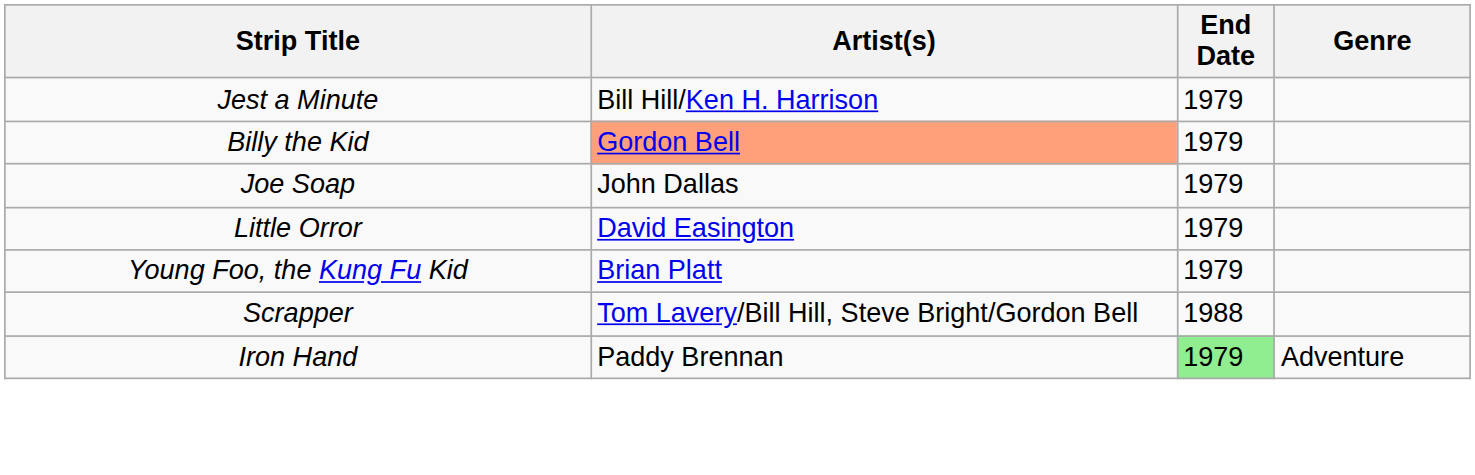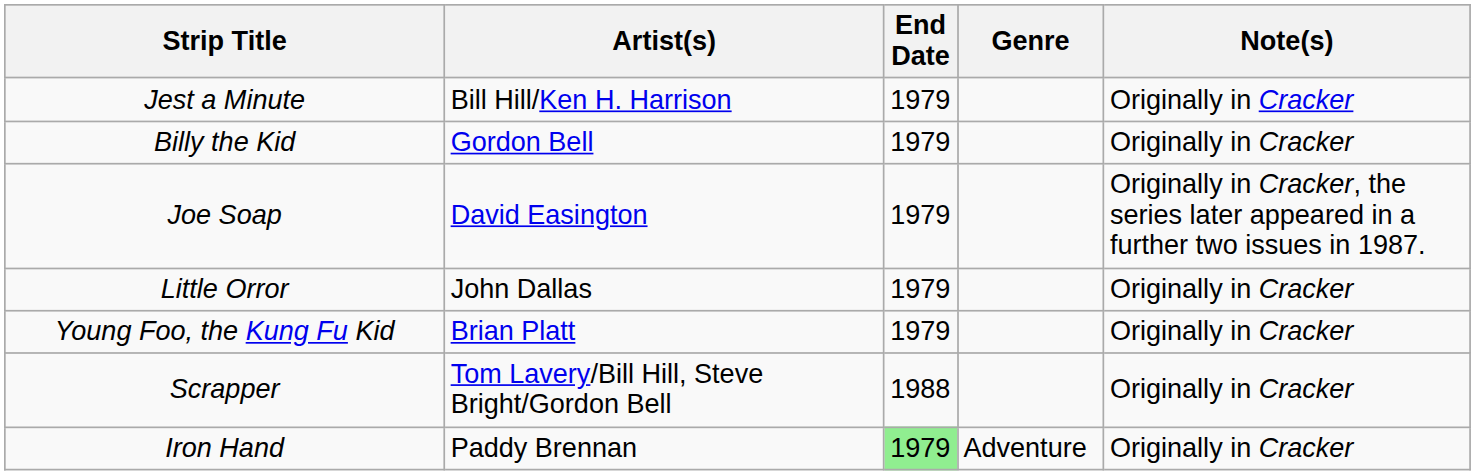 <table class="wikitable sortable">
 <tr>
 <th width=30%>Strip Title</th>
 <th width=30%>Artist(s)</th>
 <th width=5%>End Date</th>
 <th width=10%>Genre</th>
+<th width=25%>Note(s)</th>
 </tr>
 <tr>
 <td align=center><em>Jest a Minute</em></td>
 <td>Bill Hill/<a href='#'>Ken H. Harrison</a></td>
 <td>1979</td>
 <td></td>
+<td>Originally in <em><a href='#'>Cracker</a></em></td>
 </tr>
 <tr>
 <td align=center><em>Billy the Kid</em></td>
-<td style="background: lightsalmon;"><a href='#'>Gordon Bell</a></td>
+<td><a href='#'>Gordon Bell</a></td>
 <td>1979</td>
 <td></td>
+<td>Originally in <em>Cracker</em></td>
 </tr>
 <tr>
 <td align=center><em>Joe Soap</em></td>
+<td><a href='#'>David Easington</a></td>
+<td>1979</td>
+<td></td>
+<td>Originally in <em>Cracker</em>, the series later appeared in a further two issues in 1987.</td>
+</tr>
+<tr>
+<td align=center><em>Little Orror</em></td>
 <td>John Dallas</td>
 <td>1979</td>
 <td></td>
-</tr>
-<tr>
-<td align=center><em>Little Orror</em></td>
-<td><a href='#'>David Easington</a></td>
-<td>1979</td>
-<td></td>
+<td>Originally in <em>Cracker</em></td>
 </tr>
 <tr>
 <td align=center><em>Young Foo, the <a href='#'>Kung Fu</a> Kid</em></td>
 <td><a href='#'>Brian Platt</a></td>
 <td>1979</td>
 <td></td>
+<td>Originally in <em>Cracker</em></td>
 </tr>
 <tr>
 <td align=center><em>Scrapper</em></td>
 <td><a href='#'>Tom Lavery</a>/Bill Hill, Steve Bright/Gordon Bell</td>
 <td>1988</td>
 <td></td>
+<td>Originally in <em>Cracker</em></td>
 </tr>
 <tr>
 <td align=center><em>Iron Hand</em></td>
 <td>Paddy Brennan</td>
 <td style="background: lightgreen;">1979</td>
 <td>Adventure</td>
+<td>Originally in <em>Cracker</em></td>
 </tr>
 </table>
